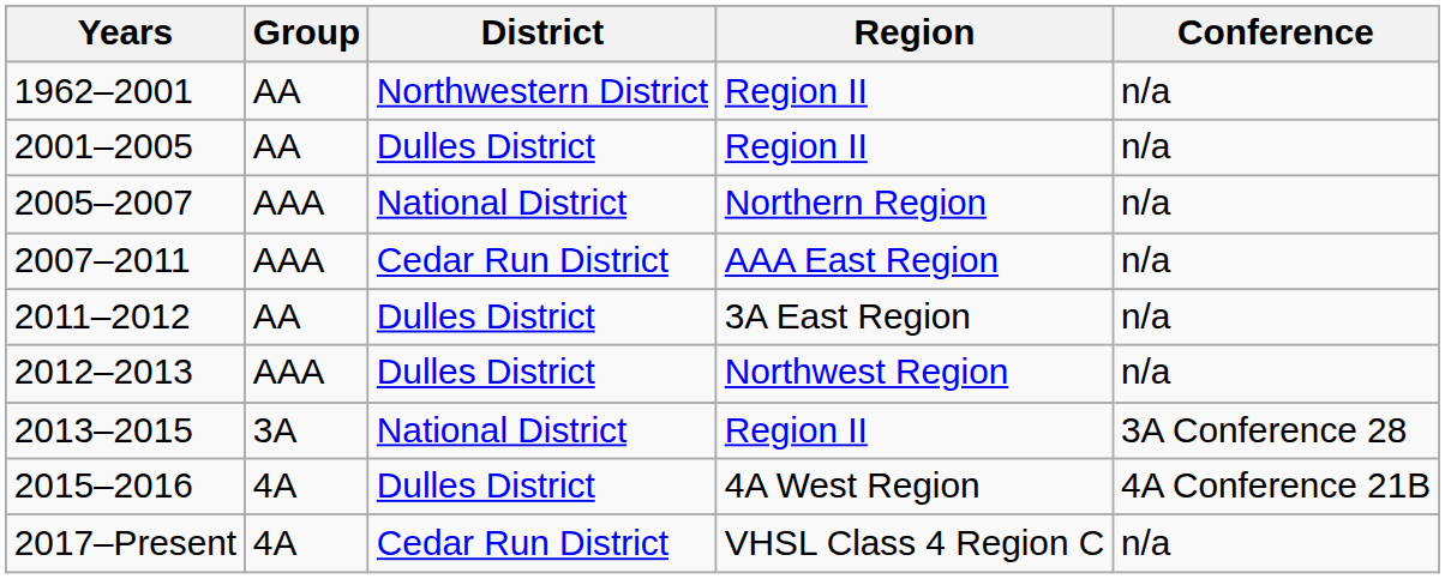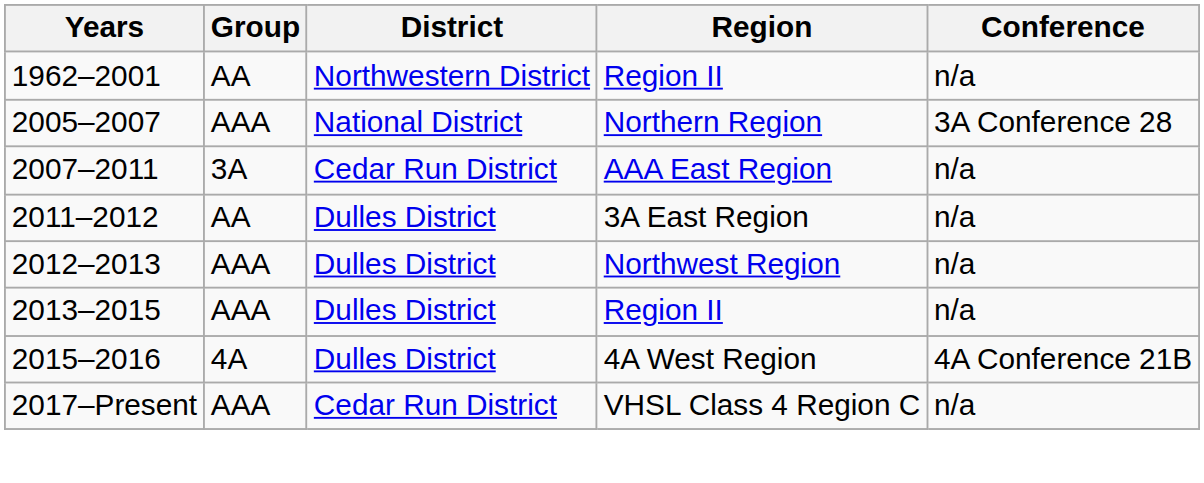 <table class="wikitable">
 <tr>
 <th><strong>Years</strong></th>
 <th><strong>Group</strong></th>
 <th><strong>District</strong></th>
 <th><strong>Region</strong></th>
 <th><strong>Conference</strong></th>
 </tr>
 <tr>
 <td>1962–2001</td>
 <td>AA</td>
 <td><a href='#'>Northwestern District</a></td>
 <td><a href='#'>Region II</a></td>
 <td>n/a</td>
 </tr>
 <tr>
-<td>2001–2005</td>
-<td>AA</td>
-<td><a href='#'>Dulles District</a></td>
-<td><a href='#'>Region II</a></td>
-<td>n/a</td>
-</tr>
-<tr>
 <td>2005–2007</td>
 <td>AAA</td>
 <td><a href='#'>National District</a></td>
 <td><a href='#'>Northern Region</a></td>
-<td>n/a</td>
+<td [3A Conference 28>3A Conference 28</td>
 </tr>
 <tr>
 <td>2007–2011</td>
-<td>AAA</td>
+<td>3A</td>
 <td><a href='#'>Cedar Run District</a></td>
 <td><a href='#'>AAA East Region</a></td>
 <td>n/a</td>
 </tr>
 <tr>
 <td>2011–2012</td>
 <td>AA</td>
 <td><a href='#'>Dulles District</a></td>
 <td>3A East Region</td>
 <td>n/a</td>
 </tr>
 <tr>
 <td>2012–2013</td>
 <td>AAA</td>
 <td><a href='#'>Dulles District</a></td>
 <td><a href='#'>Northwest Region</a></td>
 <td>n/a</td>
 </tr>
 <tr>
 <td>2013–2015</td>
-<td>3A</td>
-<td><a href='#'>National District</a></td>
+<td>AAA</td>
+<td><a href='#'>Dulles District</a></td>
 <td><a href='#'>Region II</a></td>
-<td [3A Conference 28>3A Conference 28</td>
+<td>n/a</td>
 </tr>
 <tr>
 <td>2015–2016</td>
 <td>4A</td>
 <td><a href='#'>Dulles District</a></td>
 <td>4A West Region</td>
 <td [4A Conference 21B>4A Conference 21B</td>
 </tr>
 <tr>
 <td>2017–Present</td>
-<td>4A</td>
+<td>AAA</td>
 <td><a href='#'>Cedar Run District</a></td>
 <td>VHSL Class 4 Region C</td>
 <td>n/a</td>
 </tr>
 </table>
